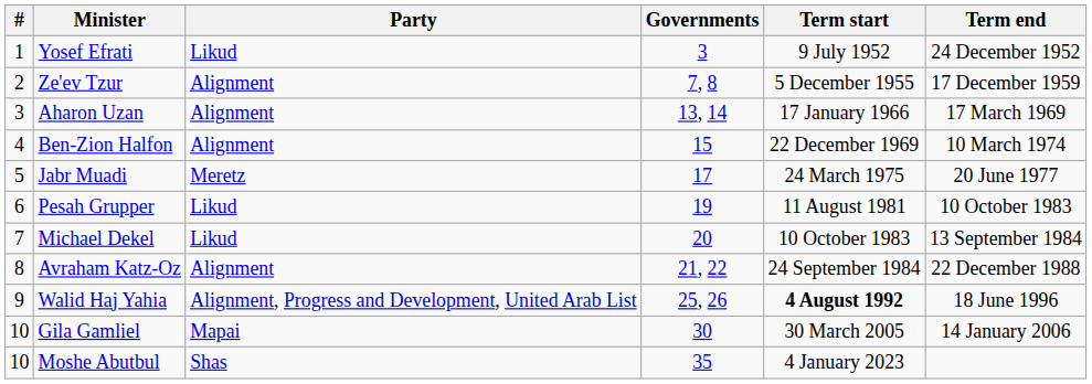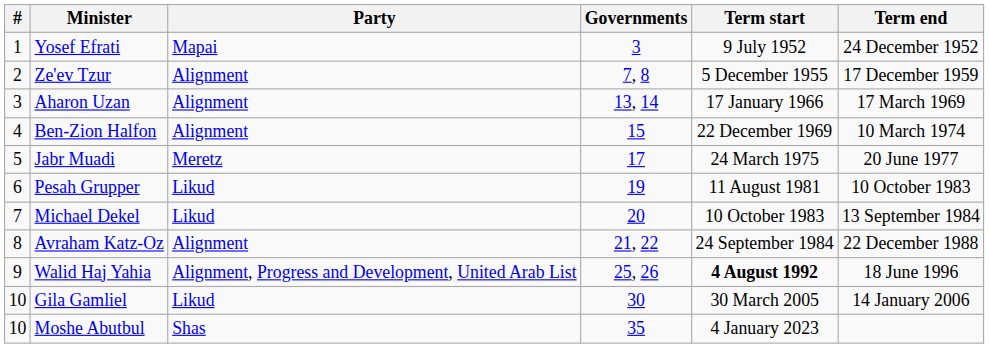 <table class=wikitable style=text-align:center>
 <tr>
 <th>#</th>
 <th>Minister</th>
 <th>Party</th>
 <th>Governments</th>
 <th>Term start</th>
 <th>Term end</th>
 </tr>
 <tr>
 <td>1</td>
 <td align=left><a href='#'>Yosef Efrati</a></td>
-<td align=left><a href='#'>Likud</a></td>
+<td align=left><a href='#'>Mapai</a></td>
 <td><a href='#'>3</a></td>
 <td>9 July 1952</td>
 <td>24 December 1952</td>
 </tr>
 <tr>
 <td>2</td>
 <td align=left><a href='#'>Ze'ev Tzur</a></td>
 <td align=left><a href='#'>Alignment</a></td>
 <td><a href='#'>7</a>, <a href='#'>8</a></td>
 <td>5 December 1955</td>
 <td>17 December 1959</td>
 </tr>
 <tr>
 <td>3</td>
 <td align=left><a href='#'>Aharon Uzan</a></td>
 <td align=left><a href='#'>Alignment</a></td>
 <td><a href='#'>13</a>, <a href='#'>14</a></td>
 <td>17 January 1966</td>
 <td>17 March 1969</td>
 </tr>
 <tr>
 <td>4</td>
 <td align=left><a href='#'>Ben-Zion Halfon</a></td>
 <td align=left><a href='#'>Alignment</a></td>
 <td><a href='#'>15</a></td>
 <td>22 December 1969</td>
 <td>10 March 1974</td>
 </tr>
 <tr>
 <td>5</td>
 <td align=left><a href='#'>Jabr Muadi</a></td>
 <td align=left><a href='#'>Meretz</a></td>
 <td><a href='#'>17</a></td>
 <td>24 March 1975</td>
 <td>20 June 1977</td>
 </tr>
 <tr>
 <td>6</td>
 <td align=left><a href='#'>Pesah Grupper</a></td>
 <td align=left><a href='#'>Likud</a></td>
 <td><a href='#'>19</a></td>
 <td>11 August 1981</td>
 <td>10 October 1983</td>
 </tr>
 <tr>
 <td>7</td>
 <td align=left><a href='#'>Michael Dekel</a></td>
 <td align=left><a href='#'>Likud</a></td>
 <td><a href='#'>20</a></td>
 <td>10 October 1983</td>
 <td>13 September 1984</td>
 </tr>
 <tr>
 <td>8</td>
 <td align=left><a href='#'>Avraham Katz-Oz</a></td>
 <td align=left><a href='#'>Alignment</a></td>
 <td><a href='#'>21</a>, <a href='#'>22</a></td>
 <td>24 September 1984</td>
 <td>22 December 1988</td>
 </tr>
 <tr>
 <td>9</td>
 <td align=left><a href='#'>Walid Haj Yahia</a></td>
 <td align=left><a href='#'>Alignment</a>, <a href='#'>Progress and Development</a>, <a href='#'>United Arab List</a></td>
 <td><a href='#'>25</a>, <a href='#'>26</a></td>
 <td><strong>4 August 1992</strong></td>
 <td>18 June 1996</td>
 </tr>
 <tr>
 <td>10</td>
 <td align=left><a href='#'>Gila Gamliel</a></td>
-<td align=left><a href='#'>Mapai</a></td>
+<td align=left><a href='#'>Likud</a></td>
 <td><a href='#'>30</a></td>
 <td>30 March 2005</td>
 <td>14 January 2006</td>
 </tr>
 <tr>
 <td>10</td>
 <td align=left><a href='#'>Moshe Abutbul</a></td>
 <td align=left><a href='#'>Shas</a></td>
 <td><a href='#'>35</a></td>
 <td>4 January 2023</td>
 <td></td>
 </tr>
 </table>
